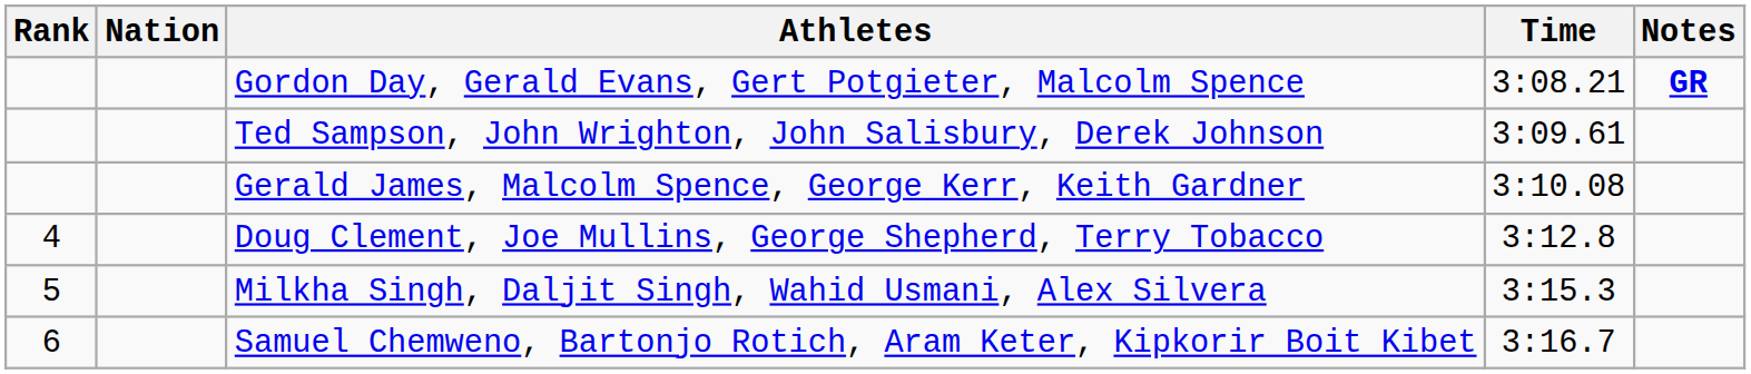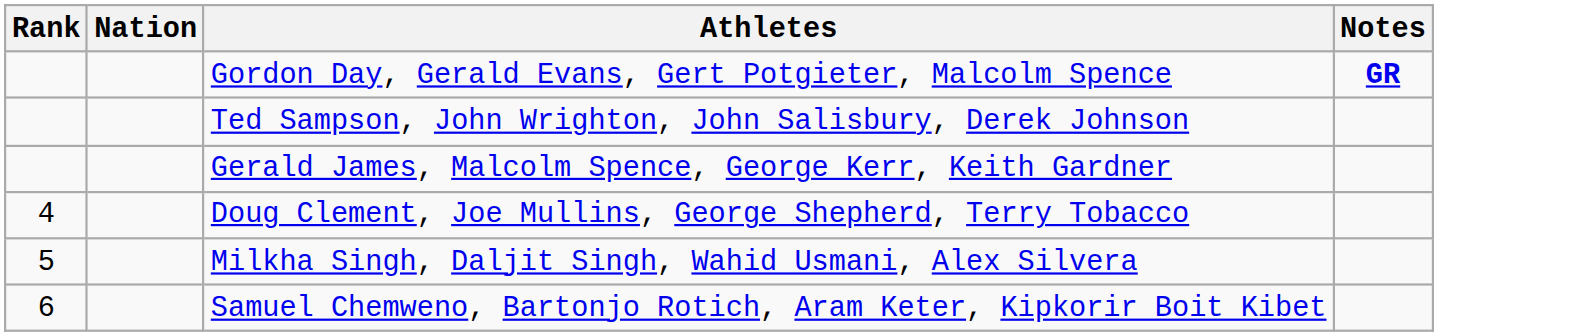 <table class="wikitable sortable" style="text-align:center">
 <tr>
 <th>Rank</th>
 <th>Nation</th>
 <th>Athletes</th>
-<th>Time</th>
 <th>Notes</th>
 </tr>
 <tr>
 <td></td>
 <td align=left></td>
 <td align=left><a href='#'>Gordon Day</a>, <a href='#'>Gerald Evans</a>, <a href='#'>Gert Potgieter</a>, <a href='#'>Malcolm Spence</a></td>
-<td>3:08.21</td>
 <td><strong><a href='#'>GR</a></strong></td>
 </tr>
 <tr>
 <td></td>
 <td align=left></td>
 <td align=left><a href='#'>Ted Sampson</a>, <a href='#'>John Wrighton</a>, <a href='#'>John Salisbury</a>, <a href='#'>Derek Johnson</a></td>
-<td>3:09.61</td>
 <td></td>
 </tr>
 <tr>
 <td></td>
 <td align=left></td>
 <td align=left><a href='#'>Gerald James</a>, <a href='#'>Malcolm Spence</a>, <a href='#'>George Kerr</a>, <a href='#'>Keith Gardner</a></td>
-<td>3:10.08</td>
 <td></td>
 </tr>
 <tr>
 <td>4</td>
 <td align=left></td>
 <td align=left><a href='#'>Doug Clement</a>, <a href='#'>Joe Mullins</a>, <a href='#'>George Shepherd</a>, <a href='#'>Terry Tobacco</a></td>
-<td>3:12.8</td>
 <td></td>
 </tr>
 <tr>
 <td>5</td>
 <td align=left></td>
 <td align=left><a href='#'>Milkha Singh</a>, <a href='#'>Daljit Singh</a>, <a href='#'>Wahid Usmani</a>, <a href='#'>Alex Silvera</a></td>
-<td>3:15.3</td>
 <td></td>
 </tr>
 <tr>
 <td>6</td>
 <td align=left></td>
 <td align=left><a href='#'>Samuel Chemweno</a>, <a href='#'>Bartonjo Rotich</a>, <a href='#'>Aram Keter</a>, <a href='#'>Kipkorir Boit Kibet</a></td>
-<td>3:16.7</td>
 <td></td>
 </tr>
 </table>
